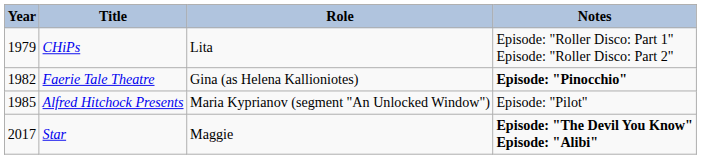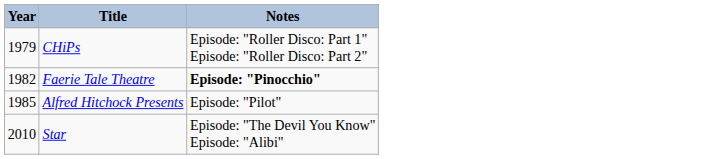 <table class="wikitable" style="font-size: 95%;">
 <tr>
 <th style="background:#B0C4DE;">Year</th>
 <th style="background:#B0C4DE;">Title</th>
-<th style="background:#B0C4DE;">Role</th>
 <th style="background:#B0C4DE;">Notes</th>
 </tr>
 <tr>
 <td>1979</td>
 <td><em><a href='#'>CHiPs</a></em></td>
-<td>Lita</td>
 <td>Episode: "Roller Disco: Part 1"<br>Episode: "Roller Disco: Part 2"</td>
 </tr>
 <tr>
 <td>1982</td>
 <td><em><a href='#'>Faerie Tale Theatre</a></em></td>
-<td>Gina (as Helena Kallioniotes)</td>
 <td><strong>Episode: "Pinocchio"</strong></td>
 </tr>
 <tr>
 <td>1985</td>
 <td><em><a href='#'>Alfred Hitchock Presents</a></em></td>
-<td>Maria Kyprianov (segment "An Unlocked Window")</td>
 <td>Episode: "Pilot"</td>
 </tr>
 <tr>
-<td>2017</td>
+<td>2010</td>
 <td><em><a href='#'>Star</a></em></td>
-<td>Maggie</td>
-<td><strong>Episode: "The Devil You Know"<br>Episode: "Alibi"</strong></td>
+<td>Episode: "The Devil You Know"<br>Episode: "Alibi"</td>
 </tr>
 </table>
